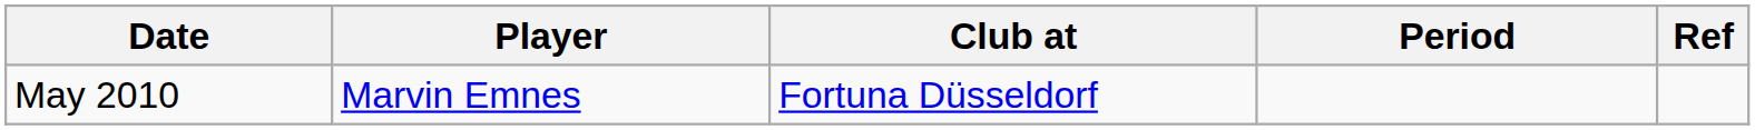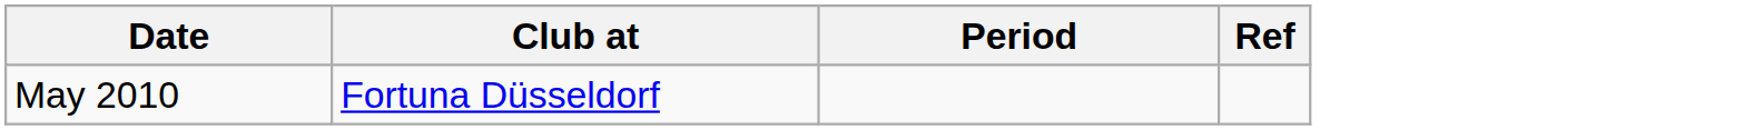 <table class="wikitable" style="font-size:95%;">
 <tr>
 <th width=125px>Date</th>
-<th width=170px>Player</th>
 <th width=190px>Club at</th>
 <th width=155px>Period</th>
 <th width=30px>Ref</th>
 </tr>
 <tr>
 <td>May 2010</td>
-<td> <a href='#'>Marvin Emnes</a></td>
 <td><a href='#'>Fortuna Düsseldorf</a></td>
 <td></td>
 <td></td>
 </tr>
 </table>
